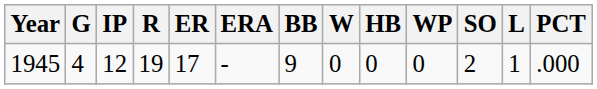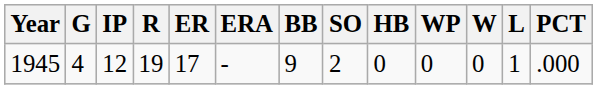 <table class="wikitable">
 <tr>
 <th><strong>Year</strong></th>
 <th><strong>G</strong></th>
 <th><strong>IP</strong></th>
 <th><strong>R</strong></th>
 <th><strong>ER</strong></th>
 <th><strong>ERA</strong></th>
 <th><strong>BB</strong></th>
-<th><strong>W</strong></th>
+<th><strong>SO</strong></th>
 <th><strong>HB</strong></th>
 <th><strong>WP</strong></th>
-<th><strong>SO</strong></th>
+<th><strong>W</strong></th>
 <th><strong>L</strong></th>
 <th><strong>PCT</strong></th>
 </tr>
 <tr>
 <td>1945</td>
 <td>4</td>
 <td>12</td>
 <td>19</td>
 <td>17</td>
 <td>-</td>
 <td>9</td>
+<td>2</td>
 <td>0</td>
 <td>0</td>
 <td>0</td>
-<td>2</td>
 <td>1</td>
 <td>.000</td>
 </tr>
 </table>
